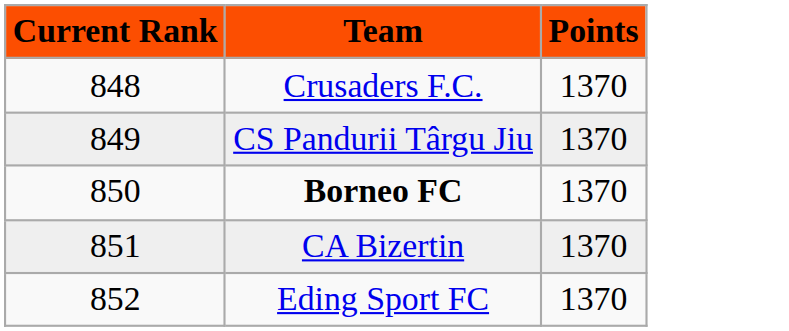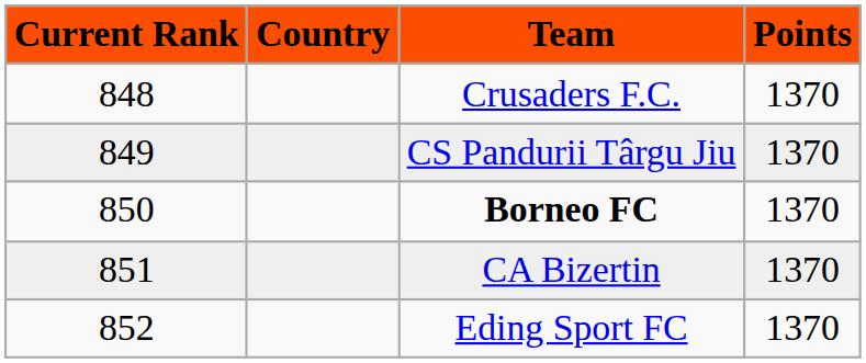 <table class="wikitable" style="text-align: center;">
 <tr>
 <th style="background:#fc4e01"><span> Current Rank</span></th>
+<th style="background:#fc4e01"><span> Country</span></th>
 <th style="background:#fc4e01"><span> Team</span></th>
 <th style="background:#fc4e01"><span> Points</span></th>
 </tr>
 <tr>
 <td>848</td>
+<td></td>
 <td><a href='#'>Crusaders F.C.</a></td>
 <td>1370</td>
 </tr>
 <tr style="background:#efefef;">
 <td>849</td>
+<td></td>
 <td><a href='#'>CS Pandurii Târgu Jiu</a></td>
 <td>1370</td>
 </tr>
 <tr>
 <td>850</td>
+<td></td>
 <td><strong>Borneo FC</strong></td>
 <td>1370</td>
 </tr>
 <tr style="background:#efefef;">
 <td>851</td>
+<td></td>
 <td><a href='#'>CA Bizertin</a></td>
 <td>1370</td>
 </tr>
 <tr>
 <td>852</td>
+<td></td>
 <td><a href='#'>Eding Sport FC</a></td>
 <td>1370</td>
 </tr>
 </table>
